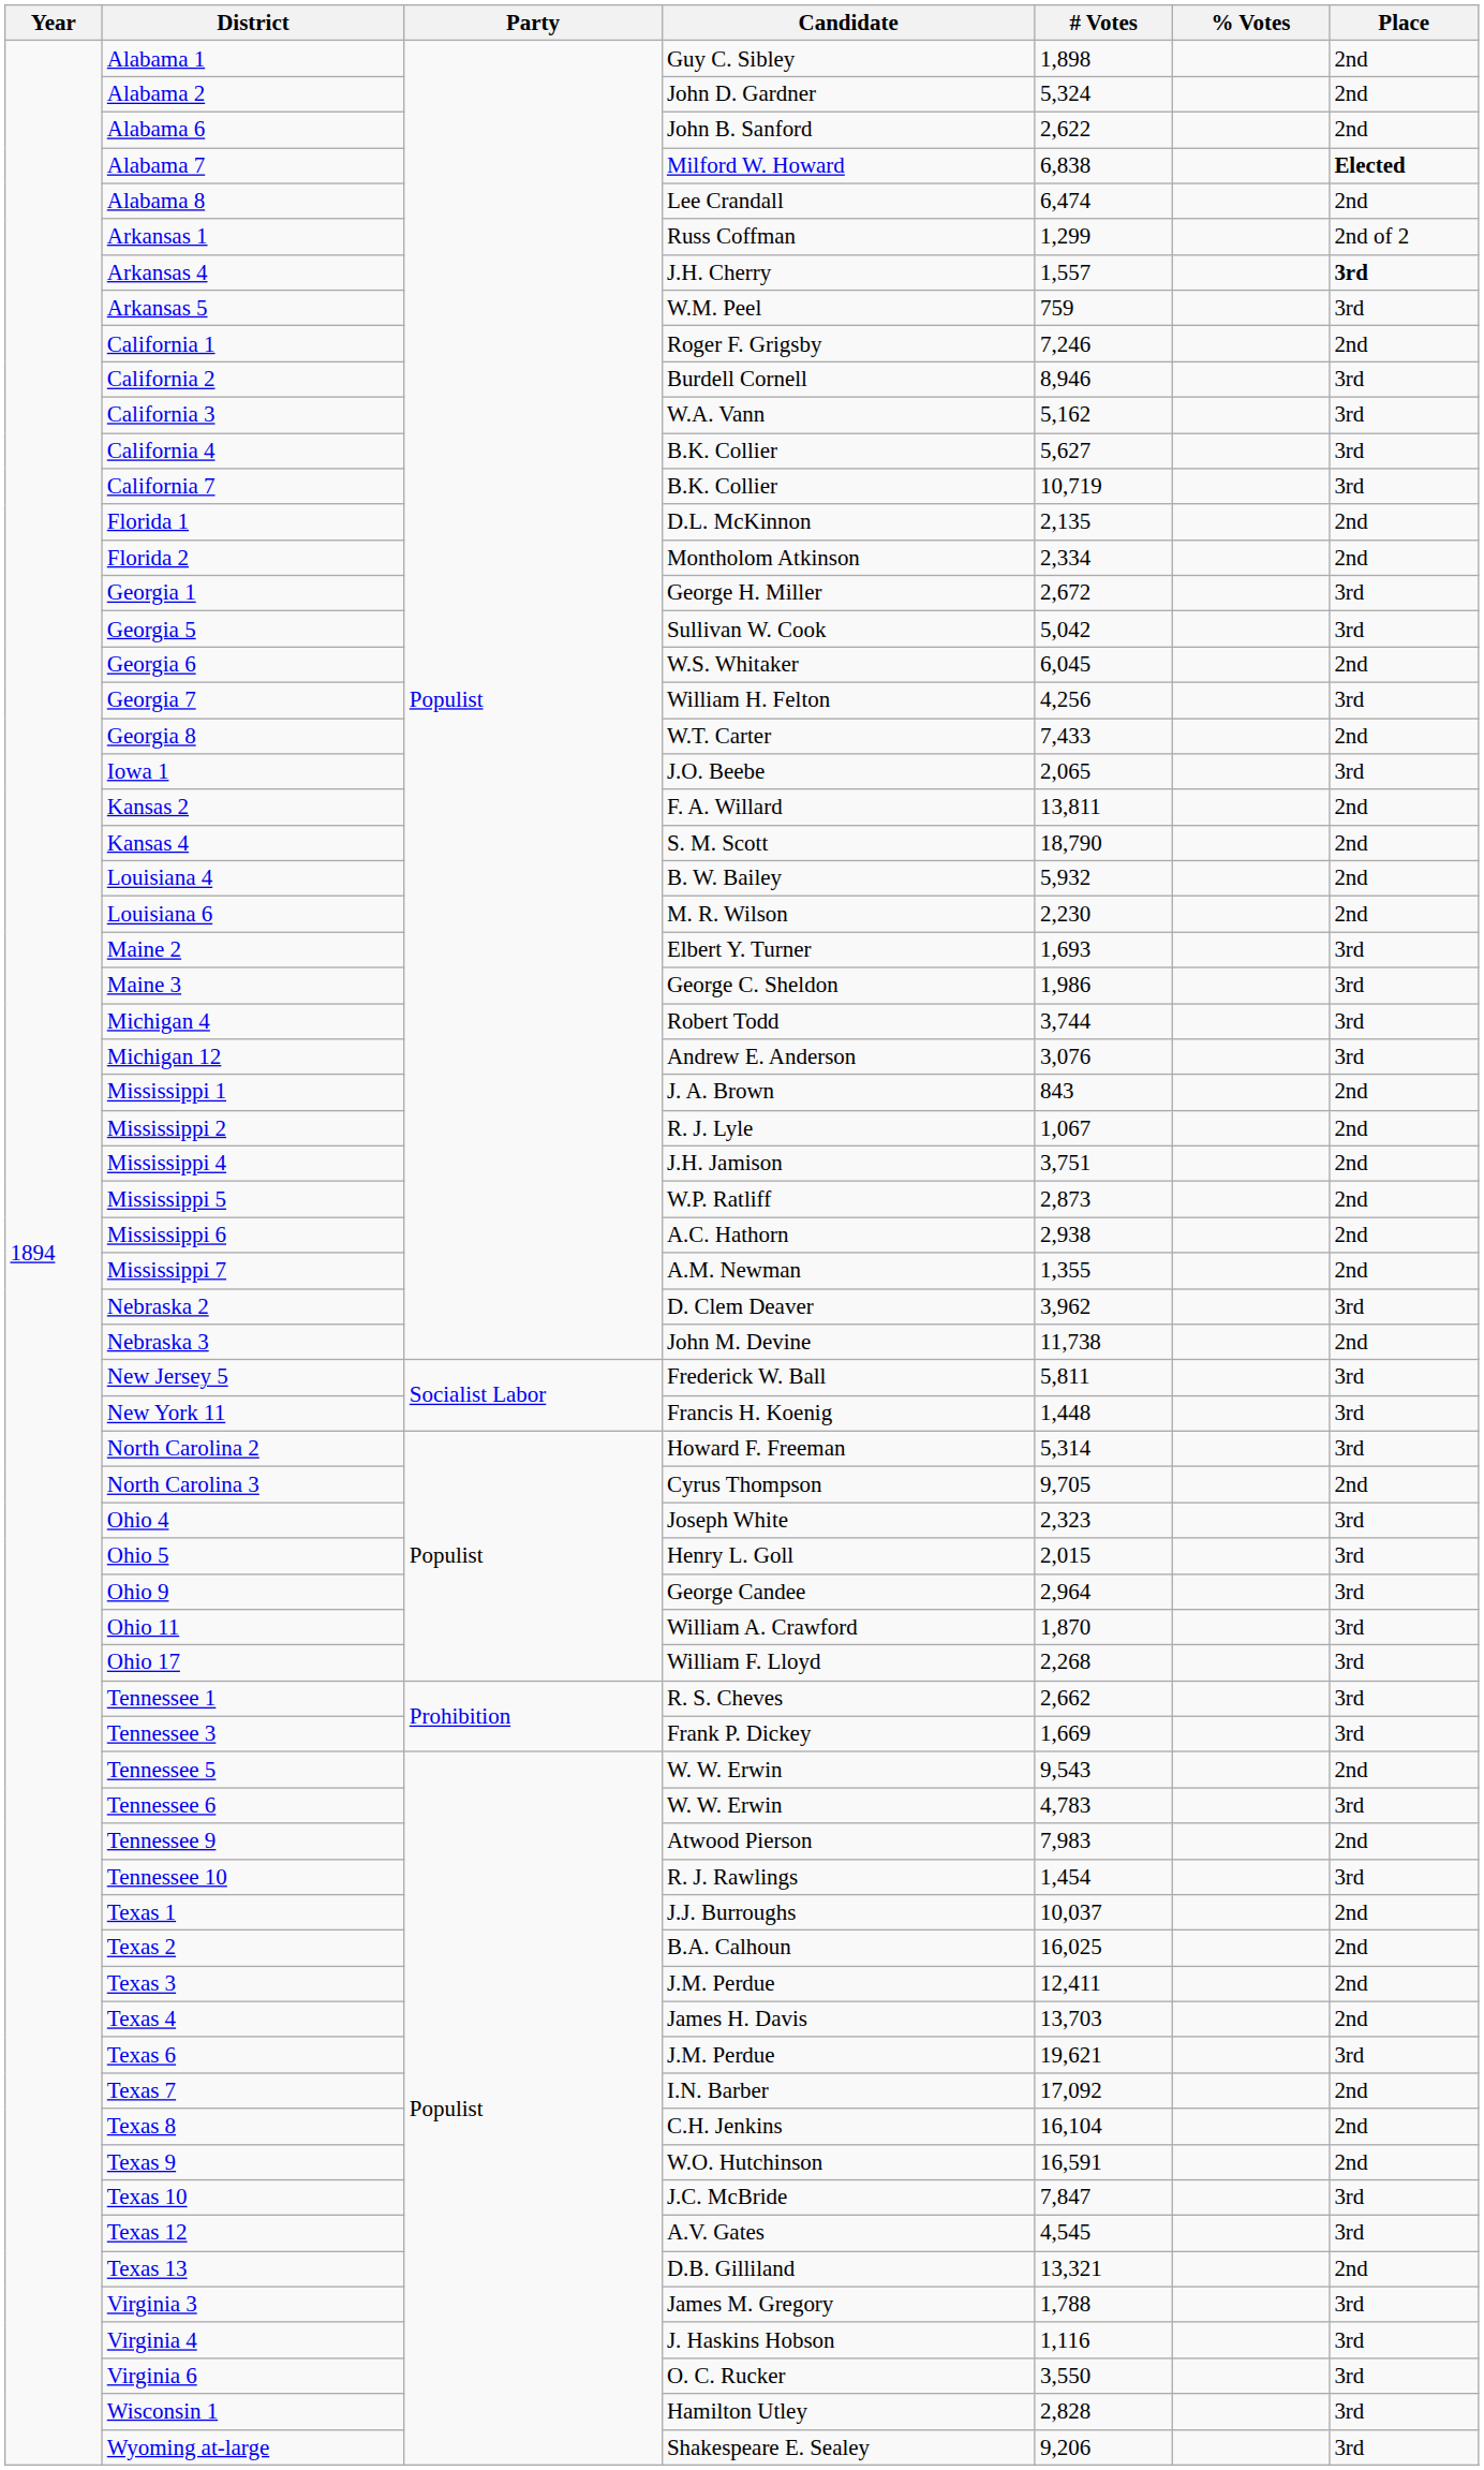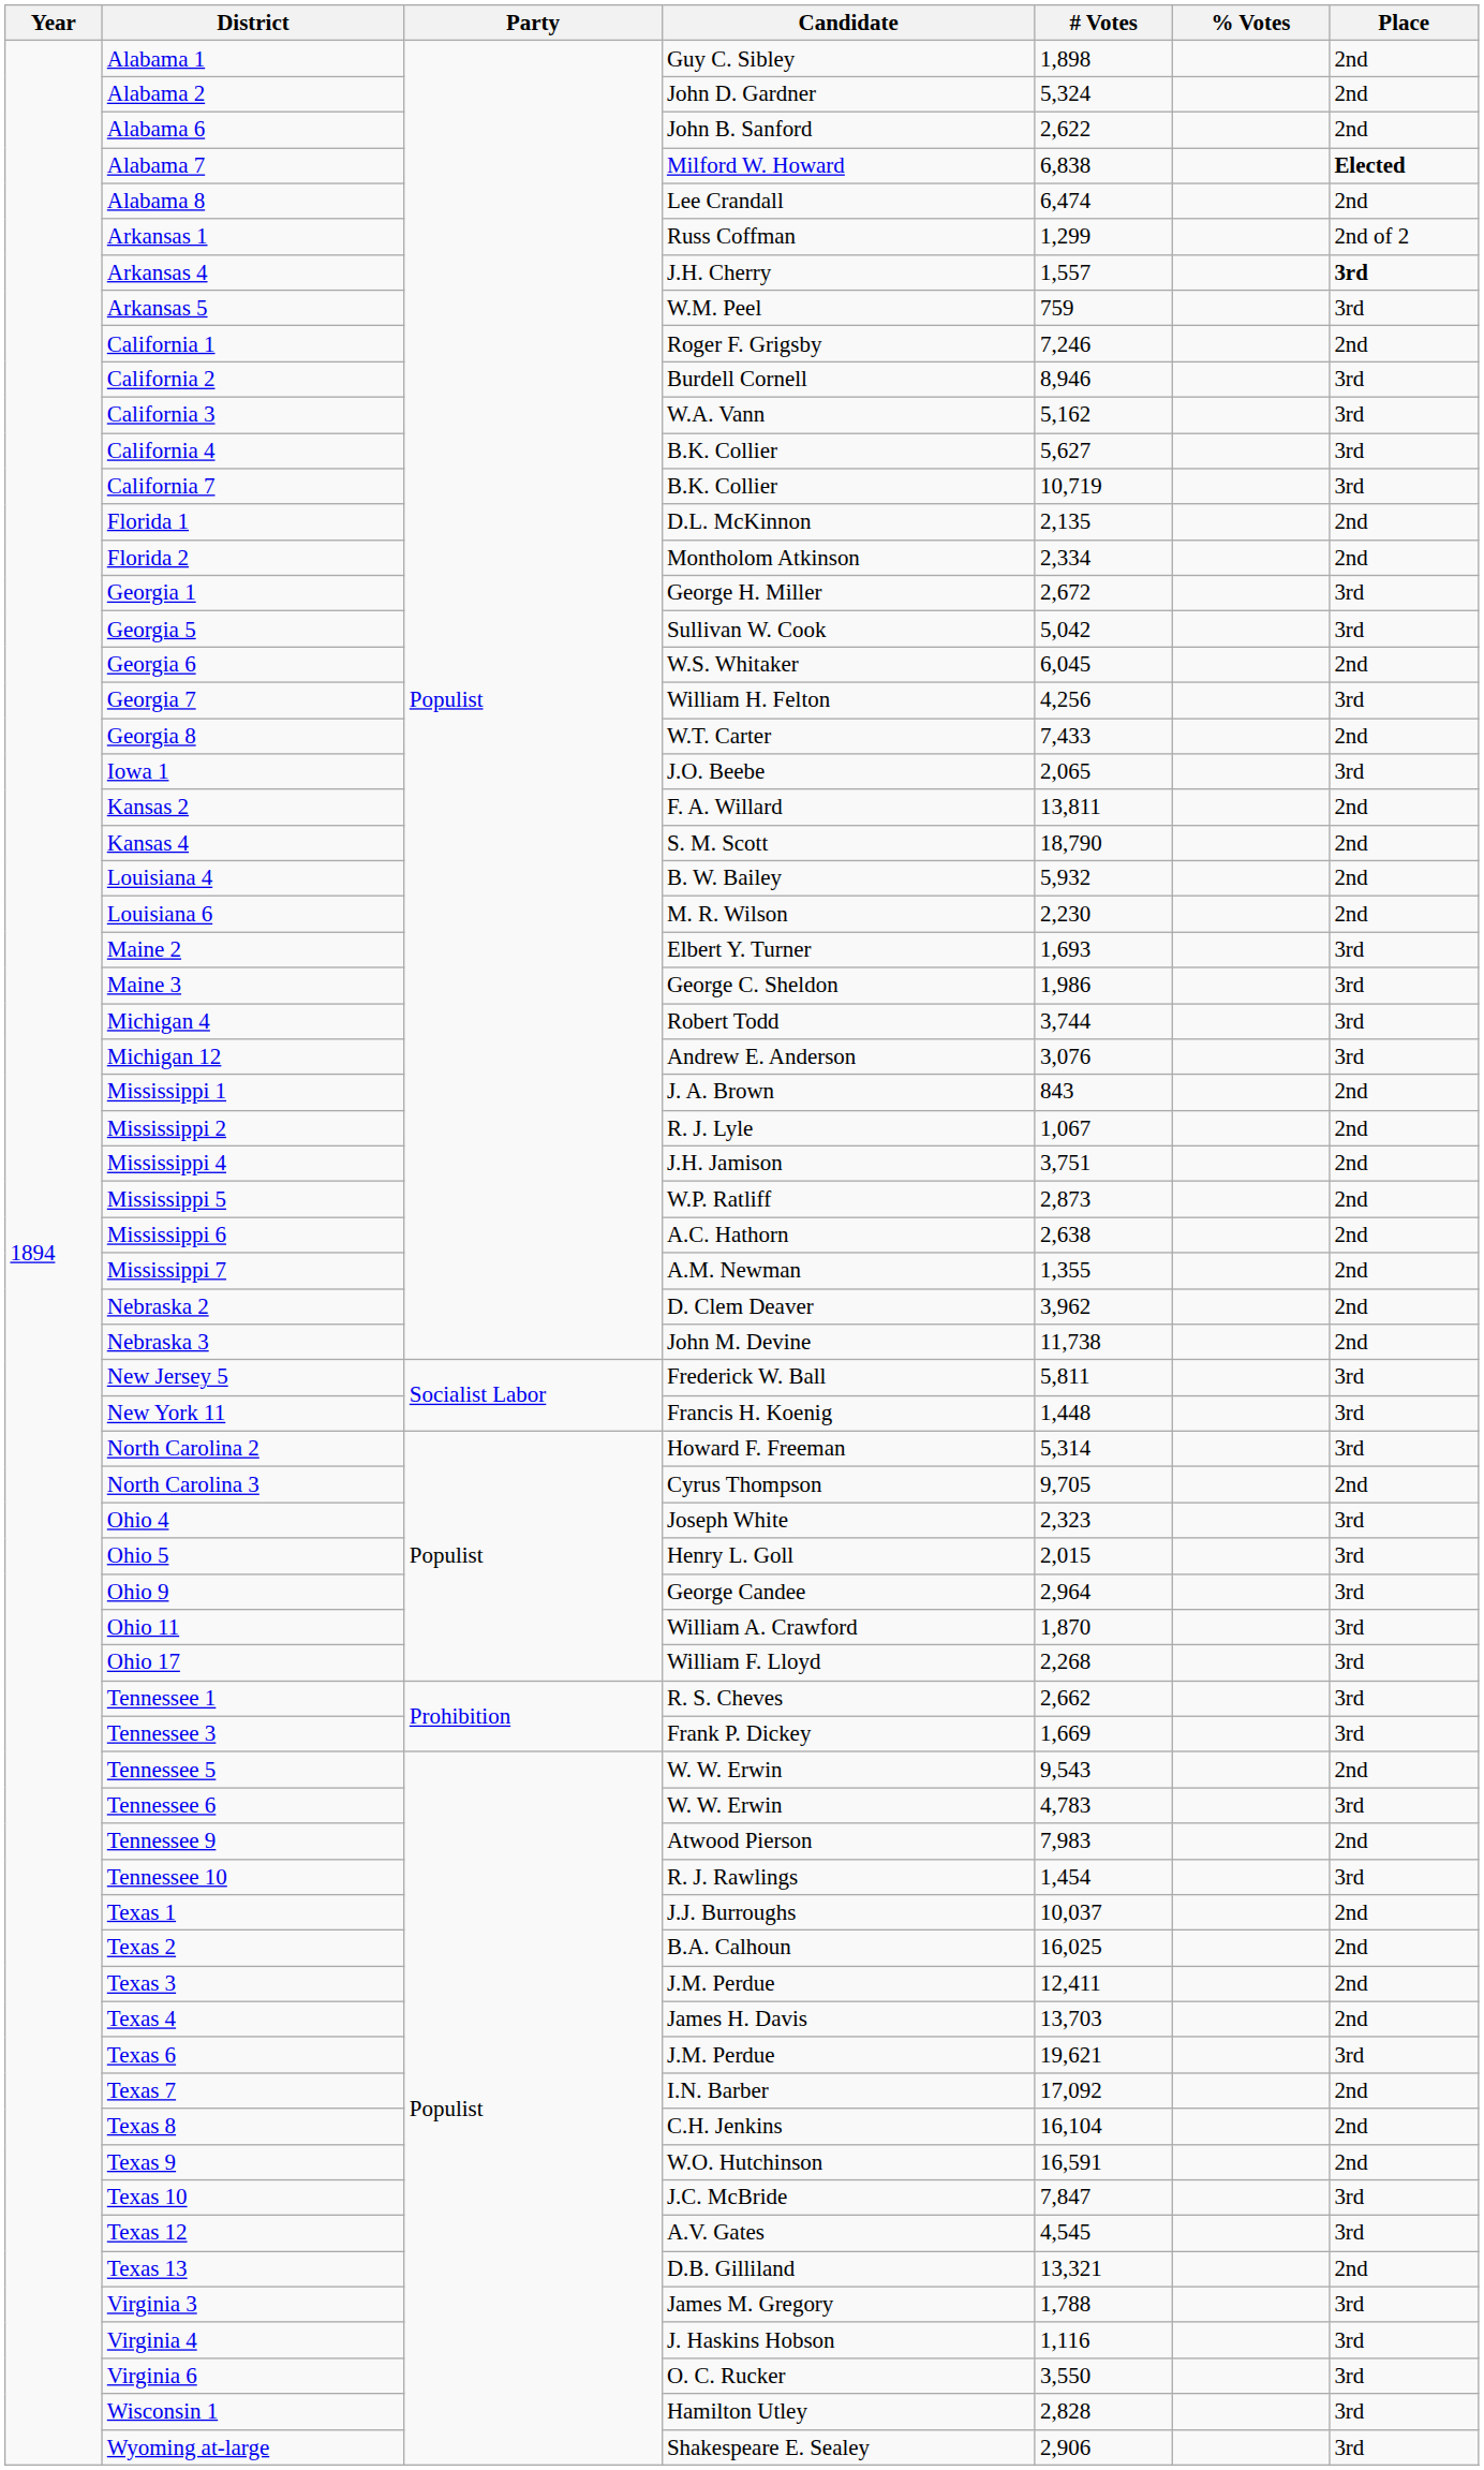 <table class="wikitable sortable collapsible collapsed" style="width:1050px">
 <tr>
 <th>Year</th>
 <th>District</th>
 <th>Party</th>
 <th>Candidate</th>
 <th># Votes</th>
 <th>% Votes</th>
 <th>Place</th>
 </tr>
 <tr>
 <td rowspan=68><a href='#'>1894</a></td>
 <td><a href='#'>Alabama 1</a></td>
 <td rowspan=37><a href='#'>Populist</a></td>
 <td>Guy C. Sibley</td>
 <td>1,898</td>
 <td></td>
 <td>2nd</td>
 </tr>
 <tr>
 <td><a href='#'>Alabama 2</a></td>
 <td>John D. Gardner</td>
 <td>5,324</td>
 <td></td>
 <td>2nd</td>
 </tr>
 <tr>
 <td><a href='#'>Alabama 6</a></td>
 <td>John B. Sanford</td>
 <td>2,622</td>
 <td></td>
 <td>2nd</td>
 </tr>
 <tr>
 <td><a href='#'>Alabama 7</a></td>
 <td><a href='#'>Milford W. Howard</a></td>
 <td>6,838</td>
 <td></td>
 <td data-sort-value="1st"><strong>Elected</strong></td>
 </tr>
 <tr>
 <td><a href='#'>Alabama 8</a></td>
 <td>Lee Crandall</td>
 <td>6,474</td>
 <td></td>
 <td>2nd</td>
 </tr>
 <tr>
 <td><a href='#'>Arkansas 1</a></td>
 <td>Russ Coffman</td>
 <td>1,299</td>
 <td></td>
 <td>2nd of 2</td>
 </tr>
 <tr>
 <td><a href='#'>Arkansas 4</a></td>
 <td>J.H. Cherry</td>
 <td>1,557</td>
 <td></td>
 <td><strong>3rd</strong></td>
 </tr>
 <tr>
 <td><a href='#'>Arkansas 5</a></td>
 <td>W.M. Peel</td>
 <td>759</td>
 <td></td>
 <td>3rd</td>
 </tr>
 <tr>
 <td><a href='#'>California 1</a></td>
 <td>Roger F. Grigsby</td>
 <td>7,246</td>
 <td></td>
 <td>2nd</td>
 </tr>
 <tr>
 <td><a href='#'>California 2</a></td>
 <td>Burdell Cornell</td>
 <td>8,946</td>
 <td></td>
 <td>3rd</td>
 </tr>
 <tr>
 <td><a href='#'>California 3</a></td>
 <td>W.A. Vann</td>
 <td>5,162</td>
 <td></td>
 <td>3rd</td>
 </tr>
 <tr>
 <td><a href='#'>California 4</a></td>
 <td>B.K. Collier</td>
 <td>5,627</td>
 <td></td>
 <td>3rd</td>
 </tr>
 <tr>
 <td><a href='#'>California 7</a></td>
 <td>B.K. Collier</td>
 <td>10,719</td>
 <td></td>
 <td>3rd</td>
 </tr>
 <tr>
 <td><a href='#'>Florida 1</a></td>
 <td>D.L. McKinnon</td>
 <td>2,135</td>
 <td></td>
 <td>2nd</td>
 </tr>
 <tr>
 <td><a href='#'>Florida 2</a></td>
 <td>Montholom Atkinson</td>
 <td>2,334</td>
 <td></td>
 <td>2nd</td>
 </tr>
 <tr>
 <td><a href='#'>Georgia 1</a></td>
 <td>George H. Miller</td>
 <td>2,672</td>
 <td></td>
 <td>3rd</td>
 </tr>
 <tr>
 <td><a href='#'>Georgia 5</a></td>
 <td>Sullivan W. Cook</td>
 <td>5,042</td>
 <td></td>
 <td>3rd</td>
 </tr>
 <tr>
 <td><a href='#'>Georgia 6</a></td>
 <td>W.S. Whitaker</td>
 <td>6,045</td>
 <td></td>
 <td>2nd</td>
 </tr>
 <tr>
 <td><a href='#'>Georgia 7</a></td>
 <td>William H. Felton</td>
 <td>4,256</td>
 <td></td>
 <td>3rd</td>
 </tr>
 <tr>
 <td><a href='#'>Georgia 8</a></td>
 <td>W.T. Carter</td>
 <td>7,433</td>
 <td></td>
 <td>2nd</td>
 </tr>
 <tr>
 <td><a href='#'>Iowa 1</a></td>
 <td>J.O. Beebe</td>
 <td>2,065</td>
 <td></td>
 <td>3rd</td>
 </tr>
 <tr>
 <td><a href='#'>Kansas 2</a></td>
 <td>F. A. Willard</td>
 <td>13,811</td>
 <td></td>
 <td>2nd</td>
 </tr>
 <tr>
 <td><a href='#'>Kansas 4</a></td>
 <td>S. M. Scott</td>
 <td>18,790</td>
 <td></td>
 <td>2nd</td>
 </tr>
 <tr>
 <td><a href='#'>Louisiana 4</a></td>
 <td>B. W. Bailey</td>
 <td>5,932</td>
 <td></td>
 <td>2nd</td>
 </tr>
 <tr>
 <td><a href='#'>Louisiana 6</a></td>
 <td>M. R. Wilson</td>
 <td>2,230</td>
 <td></td>
 <td>2nd</td>
 </tr>
 <tr>
 <td><a href='#'>Maine 2</a></td>
 <td>Elbert Y. Turner</td>
 <td>1,693</td>
 <td></td>
 <td>3rd</td>
 </tr>
 <tr>
 <td><a href='#'>Maine 3</a></td>
 <td>George C. Sheldon</td>
 <td>1,986</td>
 <td></td>
 <td>3rd</td>
 </tr>
 <tr>
 <td><a href='#'>Michigan 4</a></td>
 <td>Robert Todd</td>
 <td>3,744</td>
 <td></td>
 <td>3rd</td>
 </tr>
 <tr>
 <td><a href='#'>Michigan 12</a></td>
 <td>Andrew E. Anderson</td>
 <td>3,076</td>
 <td></td>
 <td>3rd</td>
 </tr>
 <tr>
 <td><a href='#'>Mississippi 1</a></td>
 <td>J. A. Brown</td>
 <td>843</td>
 <td></td>
 <td>2nd</td>
 </tr>
 <tr>
 <td><a href='#'>Mississippi 2</a></td>
 <td>R. J. Lyle</td>
 <td>1,067</td>
 <td></td>
 <td>2nd</td>
 </tr>
 <tr>
 <td><a href='#'>Mississippi 4</a></td>
 <td>J.H. Jamison</td>
 <td>3,751</td>
 <td></td>
 <td>2nd</td>
 </tr>
 <tr>
 <td><a href='#'>Mississippi 5</a></td>
 <td>W.P. Ratliff</td>
 <td>2,873</td>
 <td></td>
 <td>2nd</td>
 </tr>
 <tr>
 <td><a href='#'>Mississippi 6</a></td>
 <td>A.C. Hathorn</td>
-<td>2,938</td>
+<td>2,638</td>
 <td></td>
 <td>2nd</td>
 </tr>
 <tr>
 <td><a href='#'>Mississippi 7</a></td>
 <td>A.M. Newman</td>
 <td>1,355</td>
 <td></td>
 <td>2nd</td>
 </tr>
 <tr>
 <td><a href='#'>Nebraska 2</a></td>
 <td>D. Clem Deaver</td>
 <td>3,962</td>
 <td></td>
-<td>3rd</td>
+<td>2nd</td>
 </tr>
 <tr>
 <td><a href='#'>Nebraska 3</a></td>
 <td>John M. Devine</td>
 <td>11,738</td>
 <td></td>
 <td>2nd</td>
 </tr>
 <tr>
 <td><a href='#'>New Jersey 5</a></td>
 <td rowspan=2><a href='#'>Socialist Labor</a></td>
 <td>Frederick W. Ball</td>
 <td>5,811</td>
 <td></td>
 <td>3rd</td>
 </tr>
 <tr>
 <td><a href='#'>New York 11</a></td>
 <td>Francis H. Koenig</td>
 <td>1,448</td>
 <td></td>
 <td>3rd</td>
 </tr>
 <tr>
 <td><a href='#'>North Carolina 2</a></td>
 <td rowspan=7>Populist</td>
 <td>Howard F. Freeman</td>
 <td>5,314</td>
 <td></td>
 <td>3rd</td>
 </tr>
 <tr>
 <td><a href='#'>North Carolina 3</a></td>
 <td>Cyrus Thompson</td>
 <td>9,705</td>
 <td></td>
 <td>2nd</td>
 </tr>
 <tr>
 <td><a href='#'>Ohio 4</a></td>
 <td>Joseph White</td>
 <td>2,323</td>
 <td></td>
 <td>3rd</td>
 </tr>
 <tr>
 <td><a href='#'>Ohio 5</a></td>
 <td>Henry L. Goll</td>
 <td>2,015</td>
 <td></td>
 <td>3rd</td>
 </tr>
 <tr>
 <td><a href='#'>Ohio 9</a></td>
 <td>George Candee</td>
 <td>2,964</td>
 <td></td>
 <td>3rd</td>
 </tr>
 <tr>
 <td><a href='#'>Ohio 11</a></td>
 <td>William A. Crawford</td>
 <td>1,870</td>
 <td></td>
 <td>3rd</td>
 </tr>
 <tr>
 <td><a href='#'>Ohio 17</a></td>
 <td>William F. Lloyd</td>
 <td>2,268</td>
 <td></td>
 <td>3rd</td>
 </tr>
 <tr>
 <td><a href='#'>Tennessee 1</a></td>
 <td rowspan=2><a href='#'>Prohibition</a></td>
 <td>R. S. Cheves</td>
 <td>2,662</td>
 <td></td>
 <td>3rd</td>
 </tr>
 <tr>
 <td><a href='#'>Tennessee 3</a></td>
 <td>Frank P. Dickey</td>
 <td>1,669</td>
 <td></td>
 <td>3rd</td>
 </tr>
 <tr>
 <td><a href='#'>Tennessee 5</a></td>
 <td rowspan=20>Populist</td>
 <td>W. W. Erwin</td>
 <td>9,543</td>
 <td></td>
 <td>2nd</td>
 </tr>
 <tr>
 <td><a href='#'>Tennessee 6</a></td>
 <td>W. W. Erwin</td>
 <td>4,783</td>
 <td></td>
 <td>3rd</td>
 </tr>
 <tr>
 <td><a href='#'>Tennessee 9</a></td>
 <td>Atwood Pierson</td>
 <td>7,983</td>
 <td></td>
 <td>2nd</td>
 </tr>
 <tr>
 <td><a href='#'>Tennessee 10</a></td>
 <td>R. J. Rawlings</td>
 <td>1,454</td>
 <td></td>
 <td>3rd</td>
 </tr>
 <tr>
 <td><a href='#'>Texas 1</a></td>
 <td>J.J. Burroughs</td>
 <td>10,037</td>
 <td></td>
 <td>2nd</td>
 </tr>
 <tr>
 <td><a href='#'>Texas 2</a></td>
 <td>B.A. Calhoun</td>
 <td>16,025</td>
 <td></td>
 <td>2nd</td>
 </tr>
 <tr>
 <td><a href='#'>Texas 3</a></td>
 <td>J.M. Perdue</td>
 <td>12,411</td>
 <td></td>
 <td>2nd</td>
 </tr>
 <tr>
 <td><a href='#'>Texas 4</a></td>
 <td>James H. Davis</td>
 <td>13,703</td>
 <td></td>
 <td>2nd</td>
 </tr>
 <tr>
 <td><a href='#'>Texas 6</a></td>
 <td>J.M. Perdue</td>
 <td>19,621</td>
 <td></td>
 <td>3rd</td>
 </tr>
 <tr>
 <td><a href='#'>Texas 7</a></td>
 <td>I.N. Barber</td>
 <td>17,092</td>
 <td></td>
 <td>2nd</td>
 </tr>
 <tr>
 <td><a href='#'>Texas 8</a></td>
 <td>C.H. Jenkins</td>
 <td>16,104</td>
 <td></td>
 <td>2nd</td>
 </tr>
 <tr>
 <td><a href='#'>Texas 9</a></td>
 <td>W.O. Hutchinson</td>
 <td>16,591</td>
 <td></td>
 <td>2nd</td>
 </tr>
 <tr>
 <td><a href='#'>Texas 10</a></td>
 <td>J.C. McBride</td>
 <td>7,847</td>
 <td></td>
 <td>3rd</td>
 </tr>
 <tr>
 <td><a href='#'>Texas 12</a></td>
 <td>A.V. Gates</td>
 <td>4,545</td>
 <td></td>
 <td>3rd</td>
 </tr>
 <tr>
 <td><a href='#'>Texas 13</a></td>
 <td>D.B. Gilliland</td>
 <td>13,321</td>
 <td></td>
 <td>2nd</td>
 </tr>
 <tr>
 <td><a href='#'>Virginia 3</a></td>
 <td>James M. Gregory</td>
 <td>1,788</td>
 <td></td>
 <td>3rd</td>
 </tr>
 <tr>
 <td><a href='#'>Virginia 4</a></td>
 <td>J. Haskins Hobson</td>
 <td>1,116</td>
 <td></td>
 <td>3rd</td>
 </tr>
 <tr>
 <td><a href='#'>Virginia 6</a></td>
 <td>O. C. Rucker</td>
 <td>3,550</td>
 <td></td>
 <td>3rd</td>
 </tr>
 <tr>
 <td><a href='#'>Wisconsin 1</a></td>
 <td>Hamilton Utley</td>
 <td>2,828</td>
 <td></td>
 <td>3rd</td>
 </tr>
 <tr>
 <td><a href='#'>Wyoming at-large</a></td>
 <td>Shakespeare E. Sealey</td>
-<td>9,206</td>
+<td>2,906</td>
 <td></td>
 <td>3rd</td>
 </tr>
 <tr>
 </tr>
 </table>
